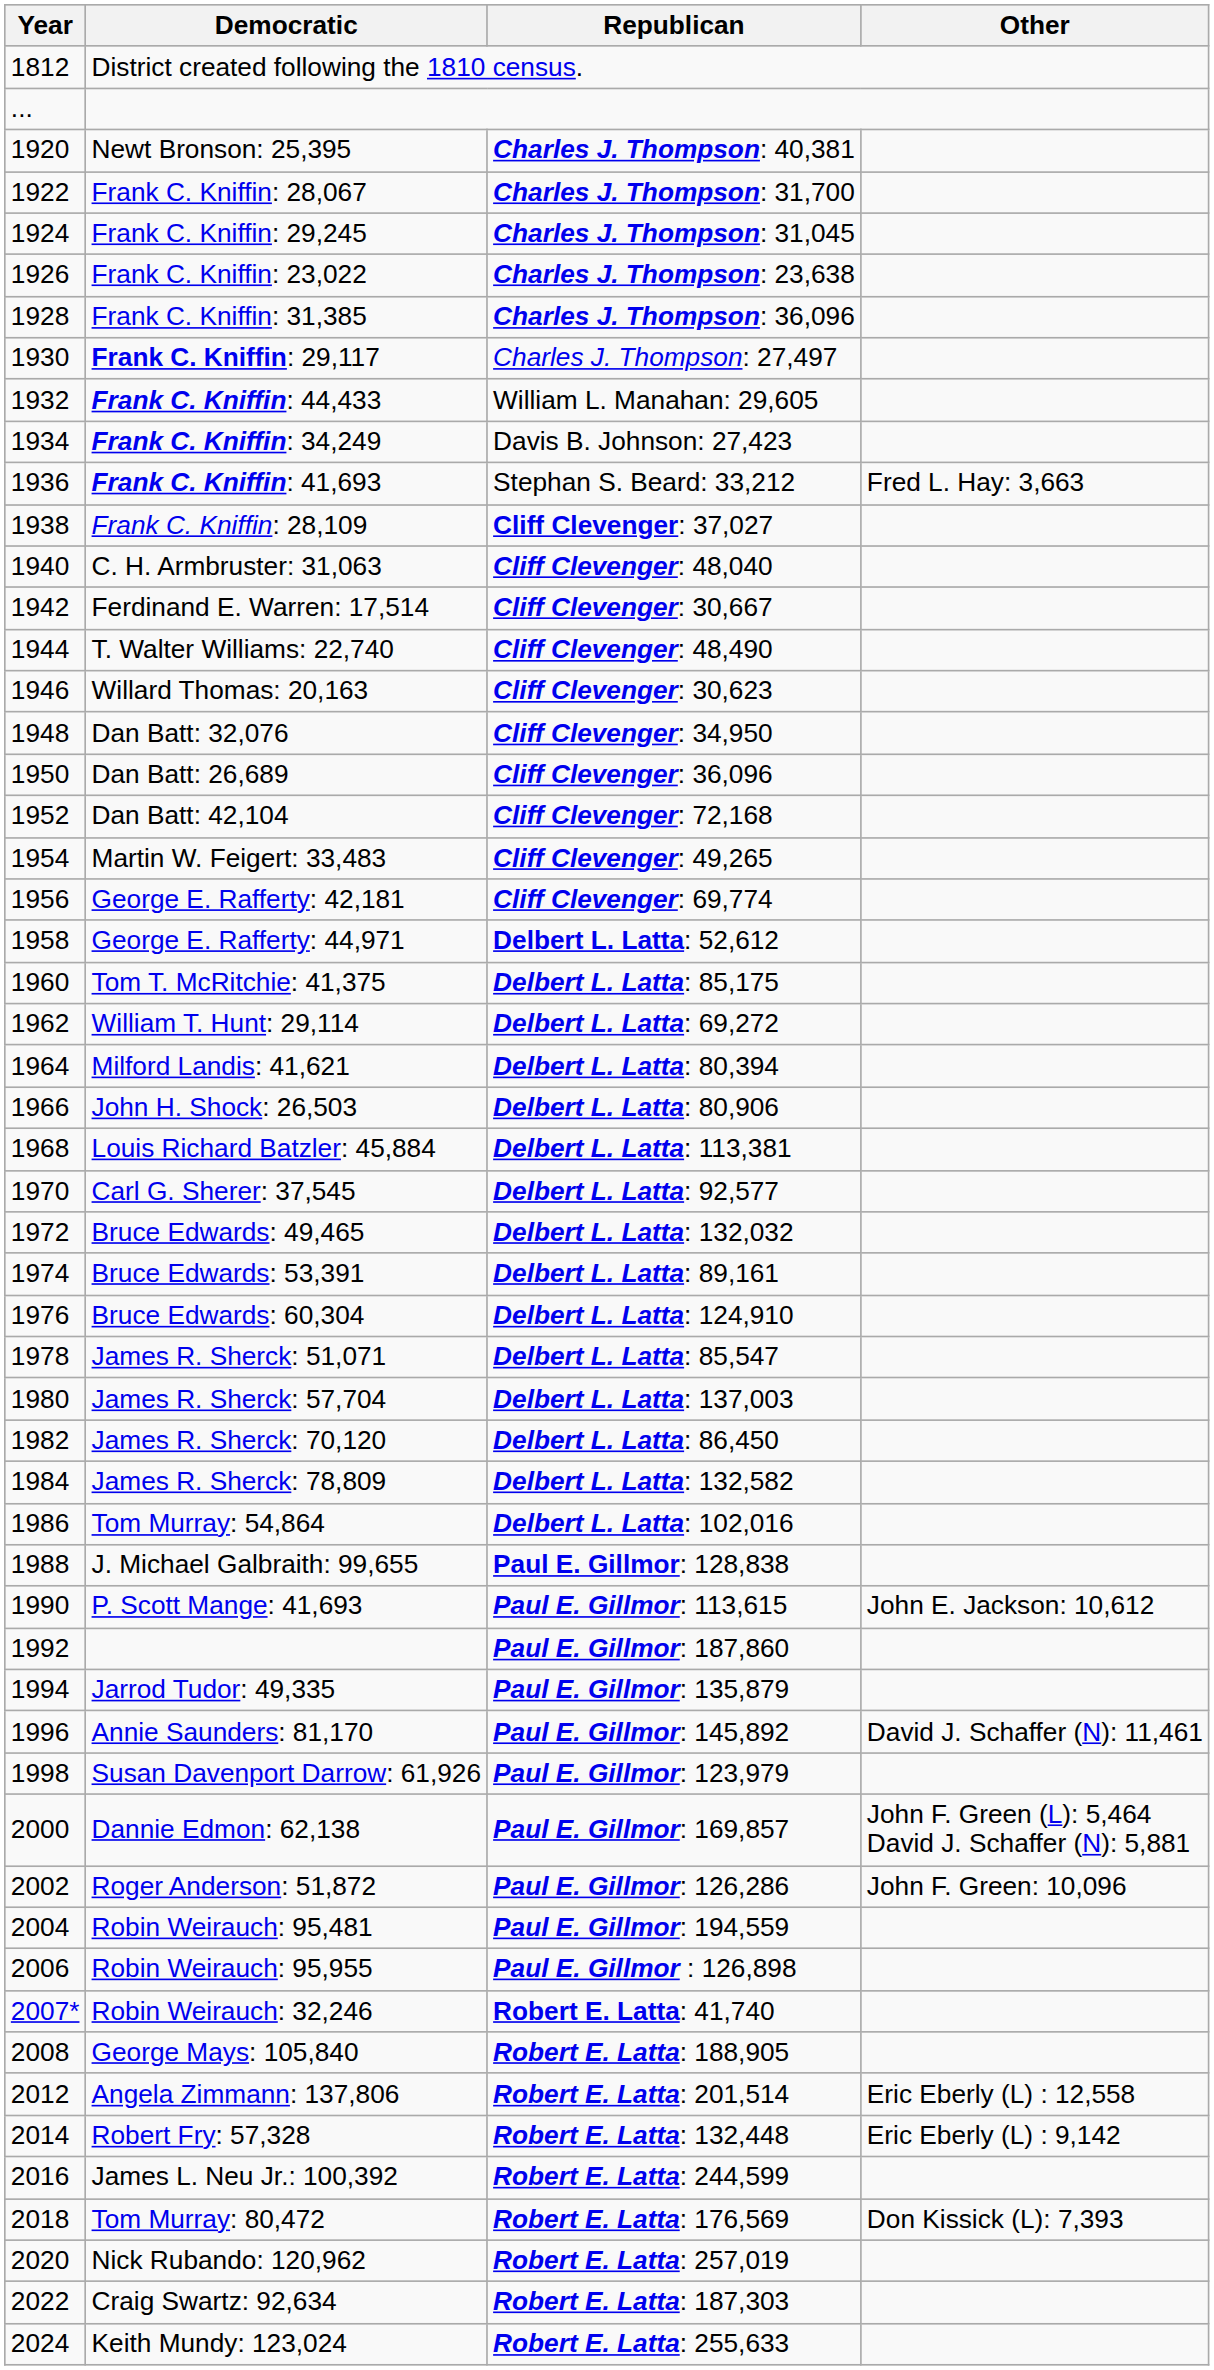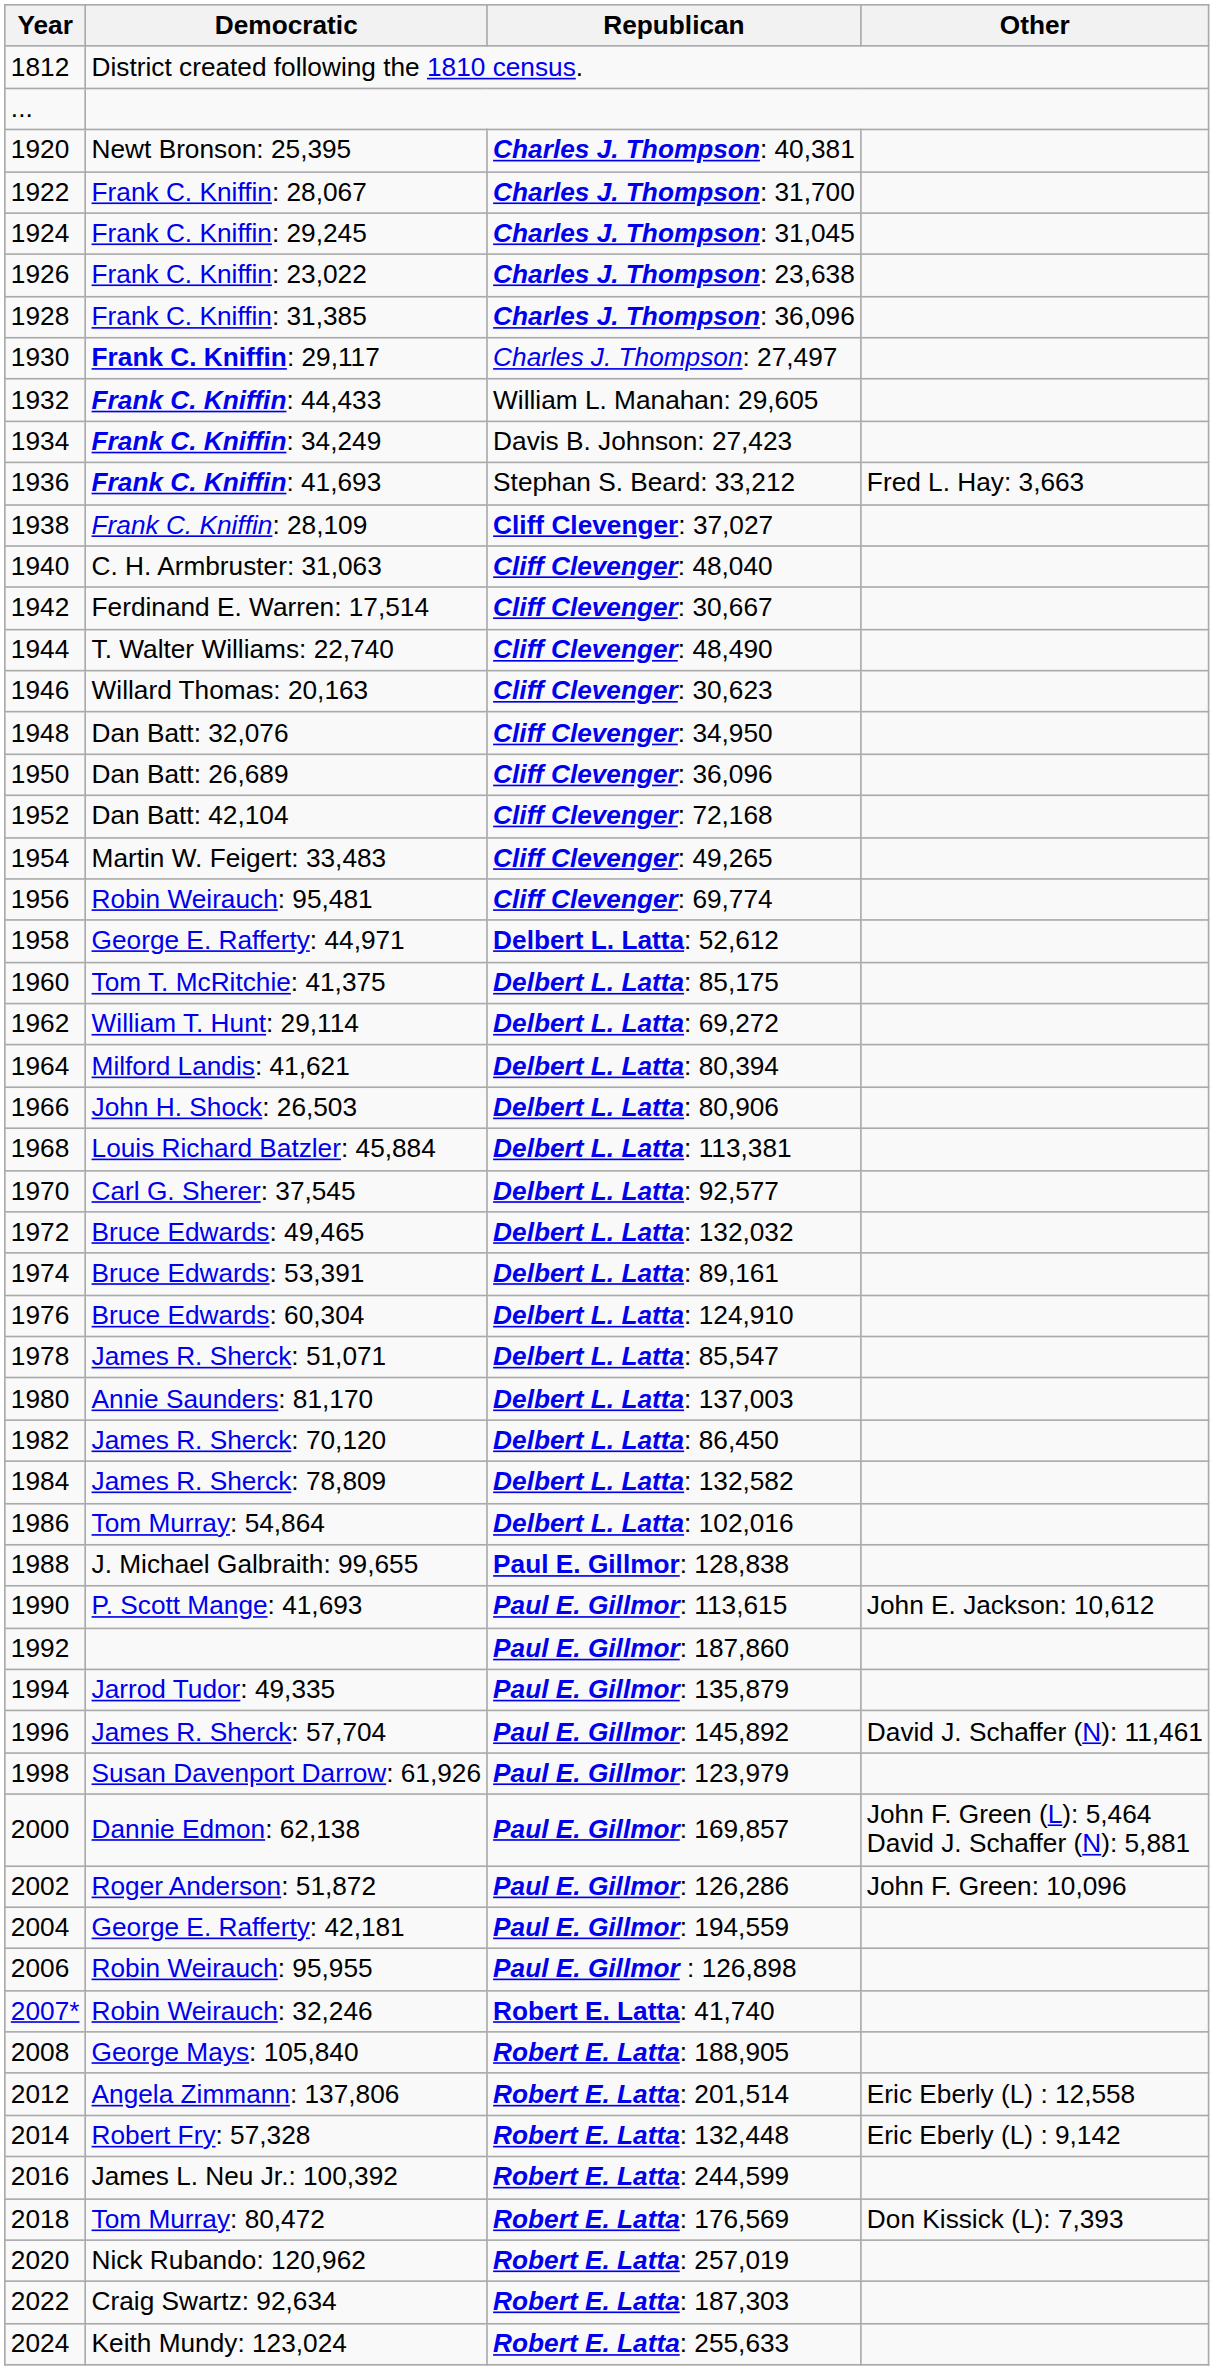 <table class=wikitable>
 <tr>
 <th>Year</th>
 <th>Democratic</th>
 <th>Republican</th>
 <th>Other</th>
 </tr>
 <tr>
 <td>1812</td>
 <td colspan=3>District created following the <a href='#'>1810 census</a>.</td>
 </tr>
 <tr>
 <td>...</td>
 <td colspan=3></td>
 </tr>
 <tr>
 <td>1920</td>
 <td>Newt Bronson: 25,395</td>
 <td><strong><em><a href='#'>Charles J. Thompson</a></em></strong>: 40,381</td>
 <td> </td>
 </tr>
 <tr>
 <td>1922</td>
 <td><a href='#'>Frank C. Kniffin</a>: 28,067</td>
 <td><strong><em><a href='#'>Charles J. Thompson</a></em></strong>: 31,700</td>
 <td> </td>
 </tr>
 <tr>
 <td>1924</td>
 <td><a href='#'>Frank C. Kniffin</a>: 29,245</td>
 <td><strong><em><a href='#'>Charles J. Thompson</a></em></strong>: 31,045</td>
 <td> </td>
 </tr>
 <tr>
 <td>1926</td>
 <td><a href='#'>Frank C. Kniffin</a>: 23,022</td>
 <td><strong><em><a href='#'>Charles J. Thompson</a></em></strong>: 23,638</td>
 <td> </td>
 </tr>
 <tr>
 <td>1928</td>
 <td><a href='#'>Frank C. Kniffin</a>: 31,385</td>
 <td><strong><em><a href='#'>Charles J. Thompson</a></em></strong>: 36,096</td>
 <td> </td>
 </tr>
 <tr>
 <td>1930</td>
 <td><strong><a href='#'>Frank C. Kniffin</a></strong>: 29,117</td>
 <td><em><a href='#'>Charles J. Thompson</a></em>: 27,497</td>
 <td> </td>
 </tr>
 <tr>
 <td>1932</td>
 <td><strong><em><a href='#'>Frank C. Kniffin</a></em></strong>: 44,433</td>
 <td>William L. Manahan: 29,605</td>
 <td> </td>
 </tr>
 <tr>
 <td>1934</td>
 <td><strong><em><a href='#'>Frank C. Kniffin</a></em></strong>: 34,249</td>
 <td>Davis B. Johnson: 27,423</td>
 <td> </td>
 </tr>
 <tr>
 <td>1936</td>
 <td><strong><em><a href='#'>Frank C. Kniffin</a></em></strong>: 41,693</td>
 <td>Stephan S. Beard: 33,212</td>
 <td>Fred L. Hay: 3,663</td>
 </tr>
 <tr>
 <td>1938</td>
 <td><em><a href='#'>Frank C. Kniffin</a></em>: 28,109</td>
 <td><strong><a href='#'>Cliff Clevenger</a></strong>: 37,027</td>
 <td> </td>
 </tr>
 <tr>
 <td>1940</td>
 <td>C. H. Armbruster: 31,063</td>
 <td><strong><em><a href='#'>Cliff Clevenger</a></em></strong>: 48,040</td>
 <td> </td>
 </tr>
 <tr>
 <td>1942</td>
 <td>Ferdinand E. Warren: 17,514</td>
 <td><strong><em><a href='#'>Cliff Clevenger</a></em></strong>: 30,667</td>
 <td> </td>
 </tr>
 <tr>
 <td>1944</td>
 <td>T. Walter Williams: 22,740</td>
 <td><strong><em><a href='#'>Cliff Clevenger</a></em></strong>: 48,490</td>
 <td> </td>
 </tr>
 <tr>
 <td>1946</td>
 <td>Willard Thomas: 20,163</td>
 <td><strong><em><a href='#'>Cliff Clevenger</a></em></strong>: 30,623</td>
 <td> </td>
 </tr>
 <tr>
 <td>1948</td>
 <td>Dan Batt: 32,076</td>
 <td><strong><em><a href='#'>Cliff Clevenger</a></em></strong>: 34,950</td>
 <td> </td>
 </tr>
 <tr>
 <td>1950</td>
 <td>Dan Batt: 26,689</td>
 <td><strong><em><a href='#'>Cliff Clevenger</a></em></strong>: 36,096</td>
 <td> </td>
 </tr>
 <tr>
 <td>1952</td>
 <td>Dan Batt: 42,104</td>
 <td><strong><em><a href='#'>Cliff Clevenger</a></em></strong>: 72,168</td>
 <td> </td>
 </tr>
 <tr>
 <td>1954</td>
 <td>Martin W. Feigert: 33,483</td>
 <td><strong><em><a href='#'>Cliff Clevenger</a></em></strong>: 49,265</td>
 <td> </td>
 </tr>
 <tr>
 <td>1956</td>
-<td><a href='#'>George E. Rafferty</a>: 42,181</td>
+<td><a href='#'>Robin Weirauch</a>: 95,481</td>
 <td><strong><em><a href='#'>Cliff Clevenger</a></em></strong>: 69,774</td>
 <td> </td>
 </tr>
 <tr>
 <td>1958</td>
 <td><a href='#'>George E. Rafferty</a>: 44,971</td>
 <td><strong><a href='#'>Delbert L. Latta</a></strong>: 52,612</td>
 <td> </td>
 </tr>
 <tr>
 <td>1960</td>
 <td><a href='#'>Tom T. McRitchie</a>: 41,375</td>
 <td><strong><em><a href='#'>Delbert L. Latta</a></em></strong>: 85,175</td>
 <td> </td>
 </tr>
 <tr>
 <td>1962</td>
 <td><a href='#'>William T. Hunt</a>: 29,114</td>
 <td><strong><em><a href='#'>Delbert L. Latta</a></em></strong>: 69,272</td>
 <td> </td>
 </tr>
 <tr>
 <td>1964</td>
 <td><a href='#'>Milford Landis</a>: 41,621</td>
 <td><strong><em><a href='#'>Delbert L. Latta</a></em></strong>: 80,394</td>
 <td> </td>
 </tr>
 <tr>
 <td>1966</td>
 <td><a href='#'>John H. Shock</a>: 26,503</td>
 <td><strong><em><a href='#'>Delbert L. Latta</a></em></strong>: 80,906</td>
 <td> </td>
 </tr>
 <tr>
 <td>1968</td>
 <td><a href='#'>Louis Richard Batzler</a>: 45,884</td>
 <td><strong><em><a href='#'>Delbert L. Latta</a></em></strong>: 113,381</td>
 <td> </td>
 </tr>
 <tr>
 <td>1970</td>
 <td><a href='#'>Carl G. Sherer</a>: 37,545</td>
 <td><strong><em><a href='#'>Delbert L. Latta</a></em></strong>: 92,577</td>
 <td> </td>
 </tr>
 <tr>
 <td>1972</td>
 <td><a href='#'>Bruce Edwards</a>: 49,465</td>
 <td><strong><em><a href='#'>Delbert L. Latta</a></em></strong>: 132,032</td>
 <td> </td>
 </tr>
 <tr>
 <td>1974</td>
 <td><a href='#'>Bruce Edwards</a>: 53,391</td>
 <td><strong><em><a href='#'>Delbert L. Latta</a></em></strong>: 89,161</td>
 <td> </td>
 </tr>
 <tr>
 <td>1976</td>
 <td><a href='#'>Bruce Edwards</a>: 60,304</td>
 <td><strong><em><a href='#'>Delbert L. Latta</a></em></strong>: 124,910</td>
 <td> </td>
 </tr>
 <tr>
 <td>1978</td>
 <td><a href='#'>James R. Sherck</a>: 51,071</td>
 <td><strong><em><a href='#'>Delbert L. Latta</a></em></strong>: 85,547</td>
 <td> </td>
 </tr>
 <tr>
 <td>1980</td>
-<td><a href='#'>James R. Sherck</a>: 57,704</td>
+<td><a href='#'>Annie Saunders</a>: 81,170</td>
 <td><strong><em><a href='#'>Delbert L. Latta</a></em></strong>: 137,003</td>
 <td> </td>
 </tr>
 <tr>
 <td>1982</td>
 <td><a href='#'>James R. Sherck</a>: 70,120</td>
 <td><strong><em><a href='#'>Delbert L. Latta</a></em></strong>: 86,450</td>
 <td> </td>
 </tr>
 <tr>
 <td>1984</td>
 <td><a href='#'>James R. Sherck</a>: 78,809</td>
 <td><strong><em><a href='#'>Delbert L. Latta</a></em></strong>: 132,582</td>
 <td> </td>
 </tr>
 <tr>
 <td>1986</td>
 <td><a href='#'>Tom Murray</a>: 54,864</td>
 <td><strong><em><a href='#'>Delbert L. Latta</a></em></strong>: 102,016</td>
 <td> </td>
 </tr>
 <tr>
 <td>1988</td>
 <td>J. Michael Galbraith: 99,655</td>
 <td><strong><a href='#'>Paul E. Gillmor</a></strong>: 128,838</td>
 <td> </td>
 </tr>
 <tr>
 <td>1990</td>
 <td><a href='#'>P. Scott Mange</a>: 41,693</td>
 <td><strong><em><a href='#'>Paul E. Gillmor</a></em></strong>: 113,615</td>
 <td>John E. Jackson: 10,612</td>
 </tr>
 <tr>
 <td>1992</td>
 <td> </td>
 <td><strong><em><a href='#'>Paul E. Gillmor</a></em></strong>: 187,860</td>
 <td> </td>
 </tr>
 <tr>
 <td>1994</td>
 <td><a href='#'>Jarrod Tudor</a>: 49,335</td>
 <td><strong><em><a href='#'>Paul E. Gillmor</a></em></strong>: 135,879</td>
 <td> </td>
 </tr>
 <tr>
 <td>1996</td>
-<td><a href='#'>Annie Saunders</a>: 81,170</td>
+<td><a href='#'>James R. Sherck</a>: 57,704</td>
 <td><strong><em><a href='#'>Paul E. Gillmor</a></em></strong>: 145,892</td>
 <td>David J. Schaffer (<a href='#'>N</a>): 11,461</td>
 </tr>
 <tr>
 <td>1998</td>
 <td><a href='#'>Susan Davenport Darrow</a>: 61,926</td>
 <td><strong><em><a href='#'>Paul E. Gillmor</a></em></strong>: 123,979</td>
 <td> </td>
 </tr>
 <tr>
 <td>2000</td>
 <td><a href='#'>Dannie Edmon</a>: 62,138</td>
 <td><strong><em><a href='#'>Paul E. Gillmor</a></em></strong>: 169,857</td>
 <td>John F. Green (<a href='#'>L</a>): 5,464<br>David J. Schaffer (<a href='#'>N</a>): 5,881</td>
 </tr>
 <tr>
 <td>2002</td>
 <td><a href='#'>Roger Anderson</a>: 51,872</td>
 <td><strong><em><a href='#'>Paul E. Gillmor</a></em></strong>: 126,286</td>
 <td>John F. Green: 10,096</td>
 </tr>
 <tr>
 <td>2004</td>
-<td><a href='#'>Robin Weirauch</a>: 95,481</td>
+<td><a href='#'>George E. Rafferty</a>: 42,181</td>
 <td><strong><em><a href='#'>Paul E. Gillmor</a></em></strong>: 194,559</td>
 <td> </td>
 </tr>
 <tr>
 <td>2006</td>
 <td><a href='#'>Robin Weirauch</a>: 95,955</td>
 <td><strong><em><a href='#'>Paul E. Gillmor</a></em></strong> : 126,898</td>
 <td> </td>
 </tr>
 <tr>
 <td><a href='#'>2007*</a></td>
 <td><a href='#'>Robin Weirauch</a>: 32,246</td>
 <td><strong><a href='#'>Robert E. Latta</a></strong>: 41,740</td>
 <td> </td>
 </tr>
 <tr>
 <td>2008</td>
 <td><a href='#'>George Mays</a>: 105,840</td>
 <td><strong><em><a href='#'>Robert E. Latta</a></em></strong>: 188,905</td>
 <td> </td>
 </tr>
 <tr>
 <td>2012</td>
 <td><a href='#'>Angela Zimmann</a>: 137,806</td>
 <td><strong><em><a href='#'>Robert E. Latta</a></em></strong>: 201,514</td>
 <td>Eric Eberly (L) : 12,558</td>
 </tr>
 <tr>
 <td>2014</td>
 <td><a href='#'>Robert Fry</a>: 57,328</td>
 <td><strong><em><a href='#'>Robert E. Latta</a></em></strong>: 132,448</td>
 <td>Eric Eberly (L) : 9,142</td>
 </tr>
 <tr>
 <td>2016</td>
 <td>James L. Neu Jr.: 100,392</td>
 <td><strong><em><a href='#'>Robert E. Latta</a></em></strong>: 244,599</td>
 <td></td>
 </tr>
 <tr>
 <td>2018</td>
 <td><a href='#'>Tom Murray</a>: 80,472</td>
 <td><strong><em><a href='#'>Robert E. Latta</a></em></strong>: 176,569</td>
 <td>Don Kissick (L): 7,393</td>
 </tr>
 <tr>
 <td>2020</td>
 <td>Nick Rubando: 120,962</td>
 <td><strong><em><a href='#'>Robert E. Latta</a></em></strong>: 257,019</td>
 <td></td>
 </tr>
 <tr>
 <td>2022</td>
 <td>Craig Swartz: 92,634</td>
 <td><strong><em><a href='#'>Robert E. Latta</a></em></strong>: 187,303</td>
 <td></td>
 </tr>
 <tr>
 <td>2024</td>
 <td>Keith Mundy: 123,024</td>
 <td><strong><em><a href='#'>Robert E. Latta</a></em></strong>: 255,633</td>
 </tr>
 </table>
